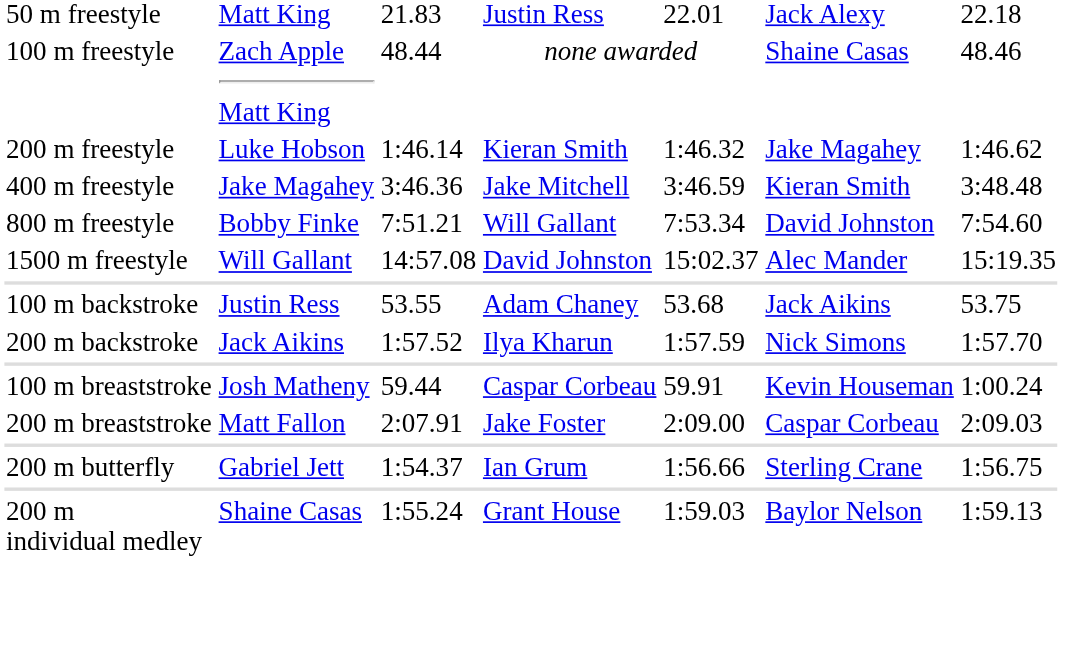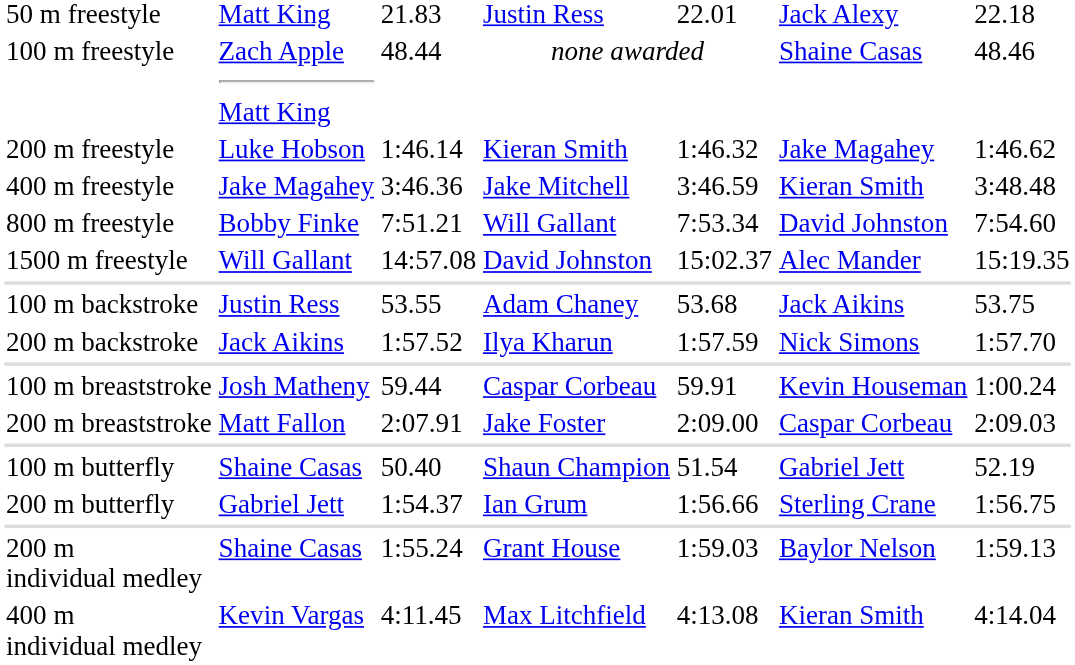 <table>
 <tr valign="top">
 <td>50 m freestyle</td>
 <td><a href='#'>Matt King</a><br></td>
 <td>21.83</td>
 <td><a href='#'>Justin Ress</a><br></td>
 <td>22.01</td>
 <td><a href='#'>Jack Alexy</a><br></td>
 <td>22.18</td>
 </tr>
 <tr valign="top">
 <td>100 m freestyle</td>
 <td><a href='#'>Zach Apple</a><br> <hr> <a href='#'>Matt King</a><br></td>
 <td>48.44</td>
 <td colspan="2" align=center><em>none awarded</em></td>
 <td><a href='#'>Shaine Casas</a><br></td>
 <td>48.46</td>
 </tr>
 <tr valign="top">
 <td>200 m freestyle</td>
 <td><a href='#'>Luke Hobson</a><br></td>
 <td>1:46.14</td>
 <td><a href='#'>Kieran Smith</a><br></td>
 <td>1:46.32</td>
 <td><a href='#'>Jake Magahey</a><br></td>
 <td>1:46.62</td>
 </tr>
 <tr valign="top">
 <td>400 m freestyle</td>
 <td><a href='#'>Jake Magahey</a><br></td>
 <td>3:46.36</td>
 <td><a href='#'>Jake Mitchell</a><br></td>
 <td>3:46.59</td>
 <td><a href='#'>Kieran Smith</a><br></td>
 <td>3:48.48</td>
 </tr>
 <tr valign="top">
 <td>800 m freestyle</td>
 <td><a href='#'>Bobby Finke</a><br></td>
 <td>7:51.21</td>
 <td><a href='#'>Will Gallant</a><br></td>
 <td>7:53.34</td>
 <td><a href='#'>David Johnston</a><br></td>
 <td>7:54.60</td>
 </tr>
 <tr valign="top">
 <td>1500 m freestyle</td>
 <td><a href='#'>Will Gallant</a><br></td>
 <td>14:57.08</td>
 <td><a href='#'>David Johnston</a><br></td>
 <td>15:02.37</td>
 <td><a href='#'>Alec Mander</a><br></td>
 <td>15:19.35</td>
 </tr>
 <tr bgcolor=#DDDDDD>
 <td colspan=7></td>
 </tr>
 <tr valign="top">
 <td>100 m backstroke</td>
 <td><a href='#'>Justin Ress</a><br></td>
 <td>53.55</td>
 <td><a href='#'>Adam Chaney</a><br></td>
 <td>53.68</td>
 <td><a href='#'>Jack Aikins</a><br></td>
 <td>53.75</td>
 </tr>
 <tr valign="top">
 <td>200 m backstroke</td>
 <td><a href='#'>Jack Aikins</a><br></td>
 <td>1:57.52</td>
 <td><a href='#'>Ilya Kharun</a><br></td>
 <td>1:57.59</td>
 <td><a href='#'>Nick Simons</a><br></td>
 <td>1:57.70</td>
 </tr>
 <tr bgcolor=#DDDDDD>
 <td colspan=7></td>
 </tr>
 <tr valign="top">
 <td>100 m breaststroke</td>
 <td><a href='#'>Josh Matheny</a><br></td>
 <td>59.44</td>
 <td><a href='#'>Caspar Corbeau</a><br></td>
 <td>59.91</td>
 <td><a href='#'>Kevin Houseman</a><br></td>
 <td>1:00.24</td>
 </tr>
 <tr valign="top">
 <td>200 m breaststroke</td>
 <td><a href='#'>Matt Fallon</a><br></td>
 <td>2:07.91</td>
 <td><a href='#'>Jake Foster</a><br></td>
 <td>2:09.00</td>
 <td><a href='#'>Caspar Corbeau</a><br></td>
 <td>2:09.03</td>
 </tr>
 <tr bgcolor=#DDDDDD>
 <td colspan=7></td>
 </tr>
 <tr valign="top">
+<td>100 m butterfly</td>
+<td><a href='#'>Shaine Casas</a><br></td>
+<td>50.40</td>
+<td><a href='#'>Shaun Champion</a><br></td>
+<td>51.54</td>
+<td><a href='#'>Gabriel Jett</a><br></td>
+<td>52.19</td>
+</tr>
+<tr valign="top">
 <td>200 m butterfly</td>
 <td><a href='#'>Gabriel Jett</a><br></td>
 <td>1:54.37</td>
 <td><a href='#'>Ian Grum</a><br></td>
 <td>1:56.66</td>
 <td><a href='#'>Sterling Crane</a><br></td>
 <td>1:56.75</td>
 </tr>
 <tr bgcolor=#DDDDDD>
 <td colspan=7></td>
 </tr>
 <tr valign="top">
 <td>200 m<br>individual medley</td>
 <td><a href='#'>Shaine Casas</a><br></td>
 <td>1:55.24</td>
 <td><a href='#'>Grant House</a><br></td>
 <td>1:59.03</td>
 <td><a href='#'>Baylor Nelson</a><br></td>
 <td>1:59.13</td>
 </tr>
+<tr valign="top">
+<td>400 m<br>individual medley</td>
+<td><a href='#'>Kevin Vargas</a><br></td>
+<td>4:11.45</td>
+<td><a href='#'>Max Litchfield</a><br></td>
+<td>4:13.08</td>
+<td><a href='#'>Kieran Smith</a><br></td>
+<td>4:14.04</td>
+</tr>
 </table>
